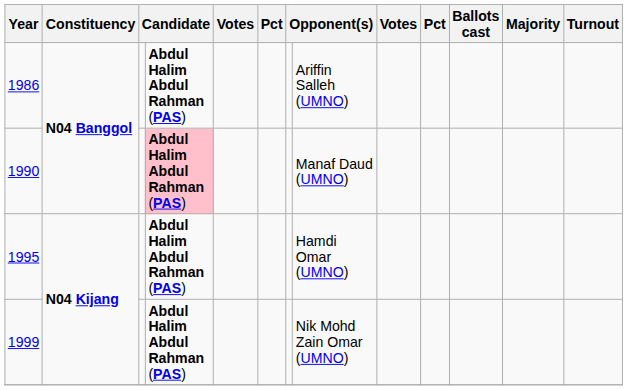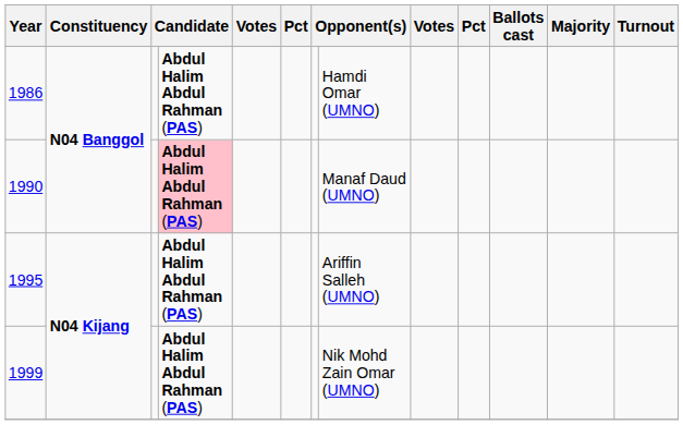 <table class="wikitable" style="margin:0.5em ; font-size:95%">
 <tr>
 <th>Year</th>
 <th>Constituency</th>
 <th colspan=2>Candidate</th>
 <th>Votes</th>
 <th>Pct</th>
 <th colspan=2>Opponent(s)</th>
 <th>Votes</th>
 <th>Pct</th>
 <th>Ballots cast</th>
 <th>Majority</th>
 <th>Turnout</th>
 </tr>
 <tr>
 <td><a href='#'>1986</a></td>
 <td rowspan=2><strong>N04 <a href='#'>Banggol</a></strong></td>
 <td></td>
 <td><strong>Abdul Halim Abdul Rahman</strong> (<a href='#'><strong>PAS</strong></a>)</td>
 <td align="right"></td>
 <td></td>
 <td></td>
-<td>Ariffin Salleh (<a href='#'>UMNO</a>)</td>
+<td>Hamdi Omar (<a href='#'>UMNO</a>)</td>
 <td align="right"></td>
 <td></td>
 <td></td>
 <td></td>
 <td></td>
 </tr>
 <tr>
 <td><a href='#'>1990</a></td>
 <td></td>
 <td style="background: pink;"><strong>Abdul Halim Abdul Rahman</strong> (<a href='#'><strong>PAS</strong></a>)</td>
 <td align="right"></td>
 <td></td>
 <td></td>
 <td>Manaf Daud (<a href='#'>UMNO</a>)</td>
 <td align="right"></td>
 <td></td>
 <td></td>
 <td></td>
 <td></td>
 </tr>
 <tr>
 <td><a href='#'>1995</a></td>
 <td rowspan=2><strong>N04 <a href='#'>Kijang</a></strong></td>
 <td></td>
 <td><strong>Abdul Halim Abdul Rahman</strong> (<a href='#'><strong>PAS</strong></a>)</td>
 <td align="right"></td>
 <td></td>
 <td></td>
-<td>Hamdi Omar (<a href='#'>UMNO</a>)</td>
+<td>Ariffin Salleh (<a href='#'>UMNO</a>)</td>
 <td align="right"></td>
 <td></td>
 <td></td>
 <td></td>
 <td></td>
 </tr>
 <tr>
 <td><a href='#'>1999</a></td>
 <td></td>
 <td><strong>Abdul Halim Abdul Rahman</strong> (<a href='#'><strong>PAS</strong></a>)</td>
 <td align="right"></td>
 <td></td>
 <td></td>
 <td>Nik Mohd Zain Omar (<a href='#'>UMNO</a>)</td>
 <td align="right"></td>
 <td></td>
 <td></td>
 <td></td>
 <td></td>
 </tr>
 <tr>
 </tr>
 </table>
